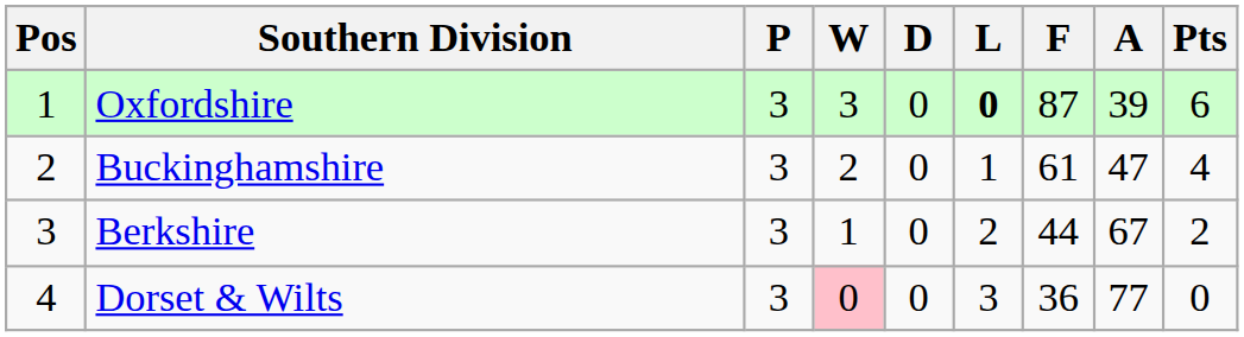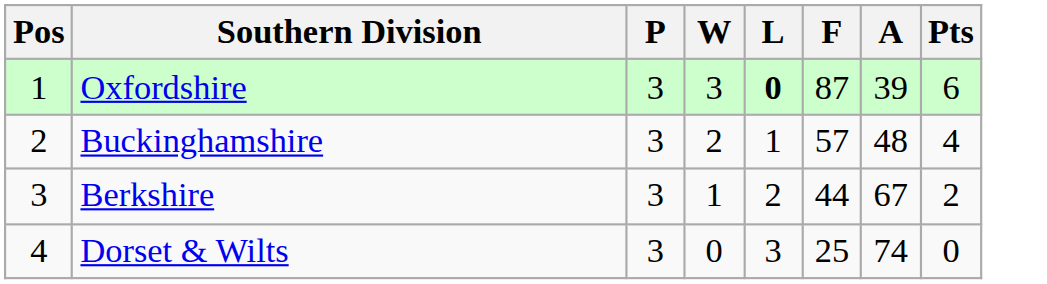 <table class="wikitable" style="font-size: 100%">
 <tr>
 <th width=20>Pos</th>
 <th width=250>Southern Division</th>
 <th width=20>P</th>
 <th width=20>W</th>
-<th width=20>D</th>
 <th width=20>L</th>
 <th width=20>F</th>
 <th width=20>A</th>
 <th width=20>Pts</th>
 </tr>
 <tr align=center style="background: #CCFFCC;">
 <td>1</td>
 <td align="left"><a href='#'>Oxfordshire</a></td>
 <td>3</td>
 <td>3</td>
-<td>0</td>
 <td><strong>0</strong></td>
 <td>87</td>
 <td>39</td>
 <td>6</td>
 </tr>
 <tr align=center>
 <td>2</td>
 <td align="left"><a href='#'>Buckinghamshire</a></td>
 <td>3</td>
 <td>2</td>
-<td>0</td>
 <td>1</td>
-<td>61</td>
-<td>47</td>
+<td>57</td>
+<td>48</td>
 <td>4</td>
 </tr>
 <tr align=center>
 <td>3</td>
 <td align="left"><a href='#'>Berkshire</a></td>
 <td>3</td>
 <td>1</td>
-<td>0</td>
 <td>2</td>
 <td>44</td>
 <td>67</td>
 <td>2</td>
 </tr>
 <tr align=center>
 <td>4</td>
 <td align="left"><a href='#'>Dorset & Wilts</a></td>
 <td>3</td>
-<td style="background: pink;">0</td>
 <td>0</td>
 <td>3</td>
-<td>36</td>
-<td>77</td>
+<td>25</td>
+<td>74</td>
 <td>0</td>
 </tr>
 </table>
